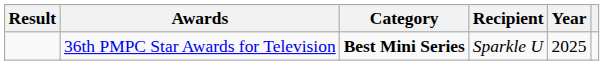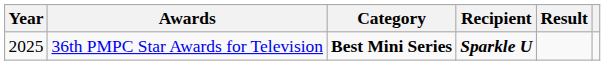 <table class="wikitable">
 <tr>
-<th>Result</th>
+<th>Year</th>
 <th>Awards</th>
 <th>Category</th>
 <th>Recipient</th>
-<th>Year</th>
+<th>Result</th>
 <th></th>
 </tr>
 <tr>
-<td></td>
+<td>2025</td>
 <td><a href='#'>36th PMPC Star Awards for Television</a></td>
 <td><strong>Best Mini Series</strong></td>
-<td><em>Sparkle U</em></td>
-<td>2025</td>
+<td><strong><em>Sparkle U</em></strong></td>
+<td></td>
 <td></td>
 </tr>
 </table>
